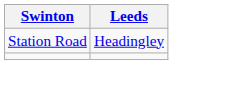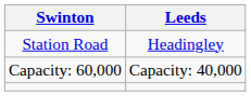 <table class="wikitable" style="text-align:center">
 <tr>
 <th><a href='#'>Swinton</a></th>
 <th><a href='#'>Leeds</a></th>
 </tr>
 <tr>
 <td><a href='#'>Station Road</a></td>
 <td><a href='#'>Headingley</a></td>
 </tr>
 <tr>
+<td>Capacity: 60,000</td>
+<td>Capacity: 40,000</td>
+</tr>
+<tr>
 <td></td>
 <td></td>
 </tr>
 </table>
